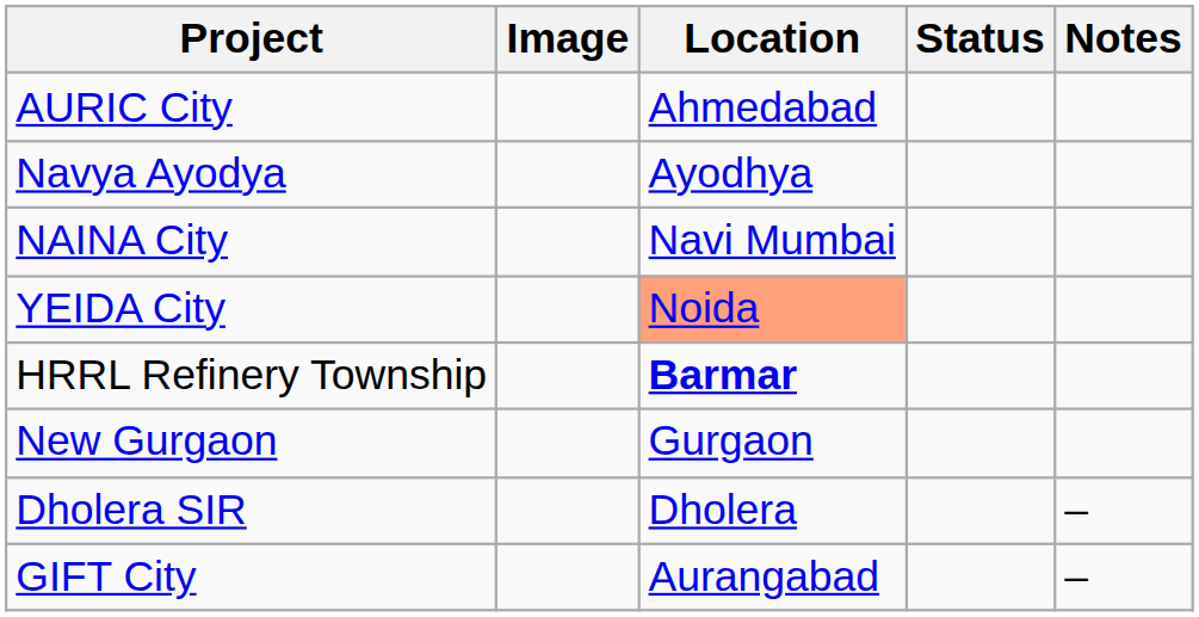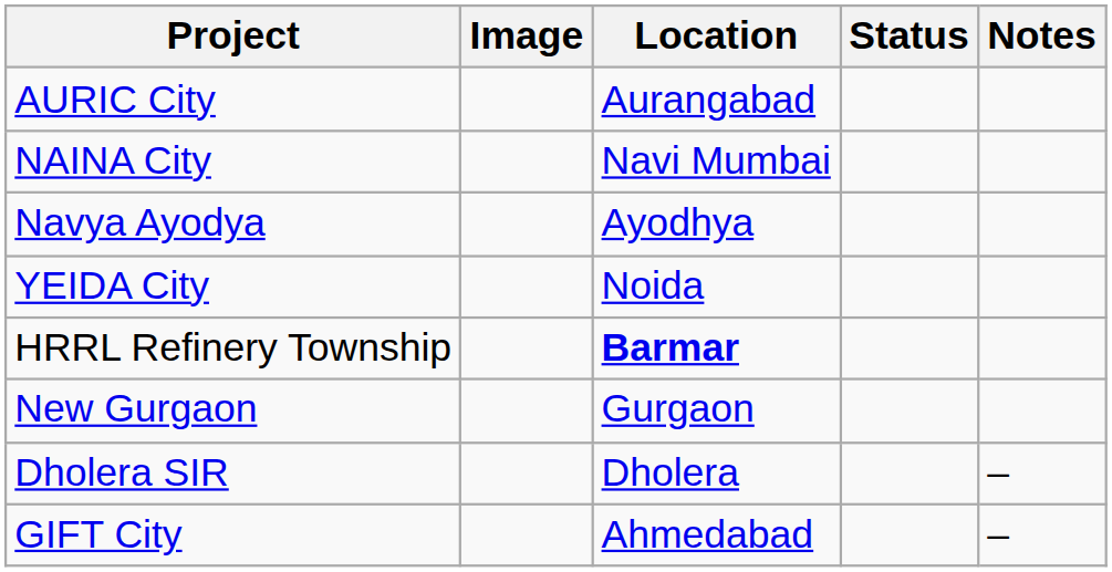 <table class="wikitable sortable">
 <tr>
 <th>Project</th>
 <th>Image</th>
 <th>Location</th>
 <th>Status</th>
 <th>Notes</th>
 </tr>
 <tr>
 <td><a href='#'>AURIC City</a></td>
 <td></td>
-<td><a href='#'>Ahmedabad</a></td>
+<td><a href='#'>Aurangabad</a></td>
+<td></td>
+<td></td>
+</tr>
+<tr>
+<td><a href='#'>NAINA City</a></td>
+<td></td>
+<td><a href='#'>Navi Mumbai</a></td>
 <td></td>
 <td></td>
 </tr>
 <tr>
 <td><a href='#'>Navya Ayodya</a></td>
 <td></td>
 <td><a href='#'>Ayodhya</a></td>
 <td></td>
 <td></td>
 </tr>
 <tr>
-<td><a href='#'>NAINA City</a></td>
-<td></td>
-<td><a href='#'>Navi Mumbai</a></td>
-<td></td>
-<td></td>
-</tr>
-<tr>
 <td><a href='#'>YEIDA City</a></td>
 <td></td>
-<td style="background: lightsalmon;"><a href='#'>Noida</a></td>
+<td><a href='#'>Noida</a></td>
 <td></td>
 <td></td>
 </tr>
 <tr>
 <td>HRRL Refinery Township</td>
 <td></td>
 <td><strong><a href='#'>Barmar</a></strong></td>
 <td></td>
 <td></td>
 </tr>
 <tr>
 <td><a href='#'>New Gurgaon</a></td>
 <td></td>
 <td><a href='#'>Gurgaon</a></td>
 <td></td>
 </tr>
 <tr>
 <td><a href='#'>Dholera SIR</a></td>
 <td></td>
 <td><a href='#'>Dholera</a></td>
 <td></td>
 <td>–</td>
 </tr>
 <tr>
 <td><a href='#'>GIFT City</a></td>
 <td></td>
-<td><a href='#'>Aurangabad</a></td>
+<td><a href='#'>Ahmedabad</a></td>
 <td></td>
 <td>–</td>
 </tr>
 </table>
